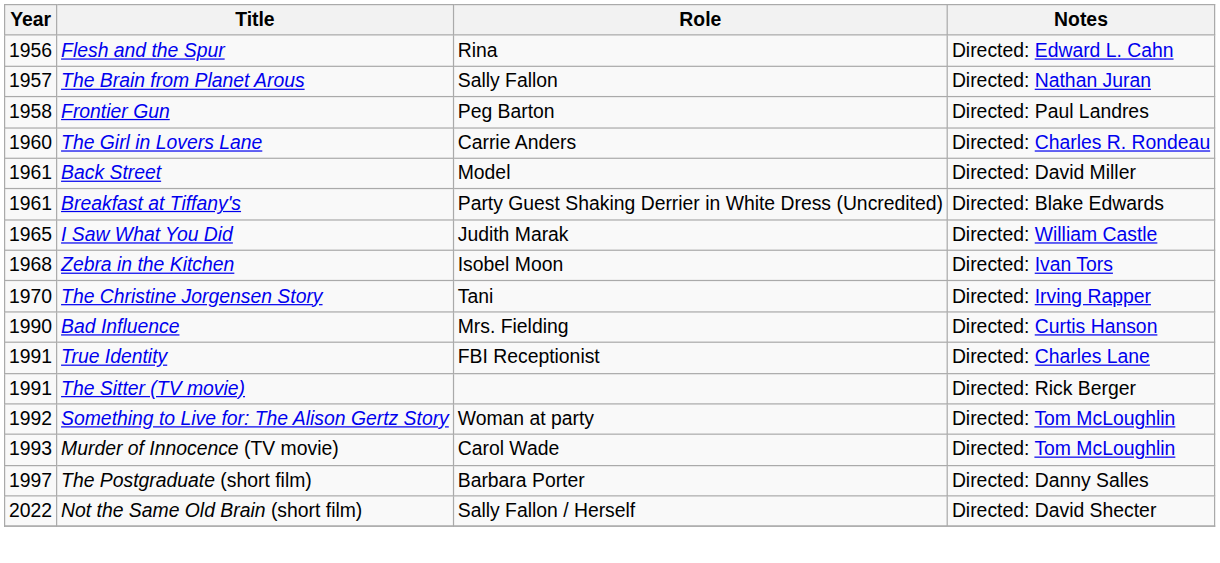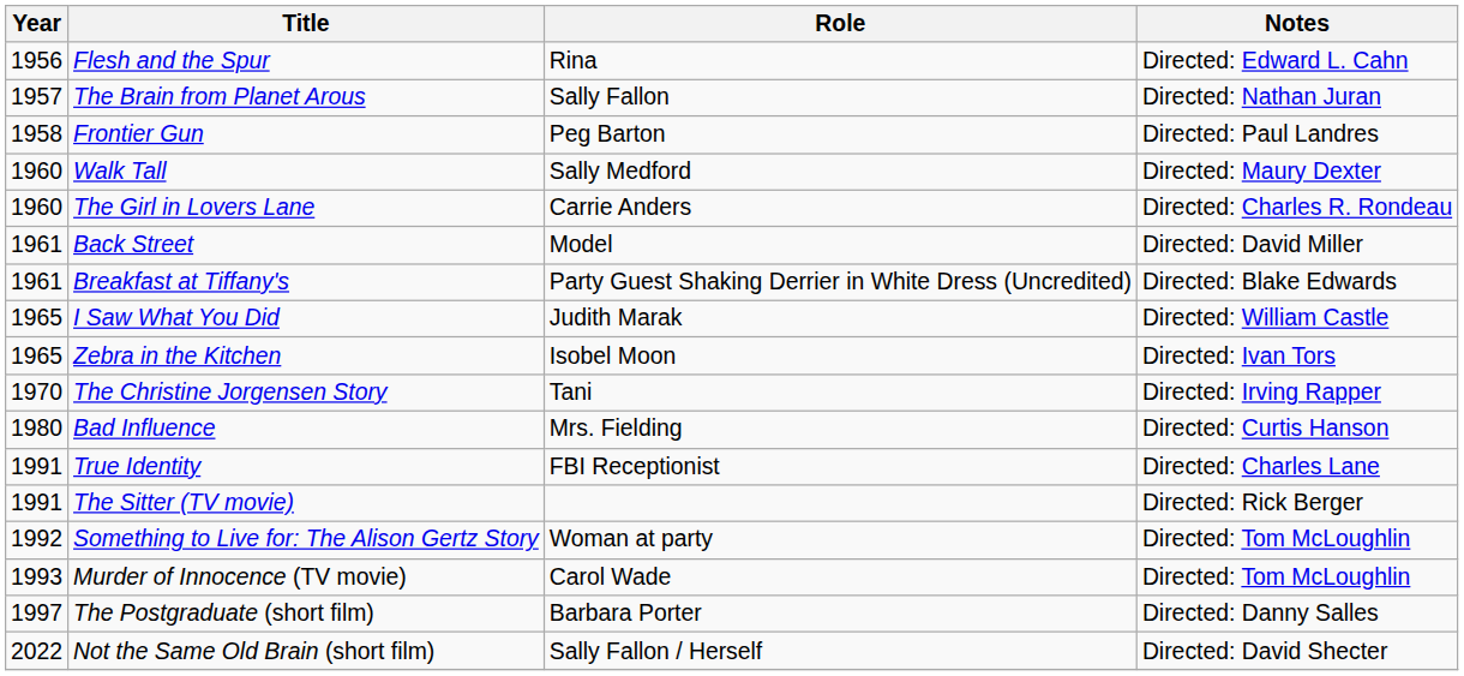 <table class="wikitable sortable">
 <tr>
 <th>Year</th>
 <th>Title</th>
 <th>Role</th>
 <th>Notes</th>
 </tr>
 <tr>
 <td>1956</td>
 <td><em><a href='#'>Flesh and the Spur</a></em></td>
 <td>Rina</td>
 <td>Directed: <a href='#'>Edward L. Cahn</a></td>
 </tr>
 <tr>
 <td>1957</td>
 <td><em><a href='#'>The Brain from Planet Arous</a></em></td>
 <td>Sally Fallon</td>
 <td>Directed: <a href='#'>Nathan Juran</a></td>
 </tr>
 <tr>
 <td>1958</td>
 <td><em><a href='#'>Frontier Gun</a></em></td>
 <td>Peg Barton</td>
 <td>Directed: Paul Landres</td>
 </tr>
 <tr>
 <td>1960</td>
+<td><em><a href='#'>Walk Tall</a></em></td>
+<td>Sally Medford</td>
+<td>Directed: <a href='#'>Maury Dexter</a></td>
+</tr>
+<tr>
+<td>1960</td>
 <td><em><a href='#'>The Girl in Lovers Lane</a></em></td>
 <td>Carrie Anders</td>
 <td>Directed: <a href='#'>Charles R. Rondeau</a></td>
 </tr>
 <tr>
 <td>1961</td>
 <td><em><a href='#'>Back Street</a></em></td>
 <td>Model</td>
 <td>Directed: David Miller</td>
 </tr>
 <tr>
 <td>1961</td>
 <td><em><a href='#'>Breakfast at Tiffany's</a></em></td>
 <td>Party Guest Shaking Derrier in White Dress (Uncredited)</td>
 <td>Directed: Blake Edwards</td>
 </tr>
 <tr>
 <td>1965</td>
 <td><em><a href='#'>I Saw What You Did</a></em></td>
 <td>Judith Marak</td>
 <td>Directed: <a href='#'>William Castle</a></td>
 </tr>
 <tr>
-<td>1968</td>
+<td>1965</td>
 <td><em><a href='#'>Zebra in the Kitchen</a></em></td>
 <td>Isobel Moon</td>
 <td>Directed: <a href='#'>Ivan Tors</a></td>
 </tr>
 <tr>
 <td>1970</td>
 <td><em><a href='#'>The Christine Jorgensen Story</a></em></td>
 <td>Tani</td>
 <td>Directed: <a href='#'>Irving Rapper</a></td>
 </tr>
 <tr>
-<td>1990</td>
+<td>1980</td>
 <td><em><a href='#'>Bad Influence</a></em></td>
 <td>Mrs. Fielding</td>
 <td>Directed: <a href='#'>Curtis Hanson</a></td>
 </tr>
 <tr>
 <td>1991</td>
 <td><em><a href='#'>True Identity</a></em></td>
 <td>FBI Receptionist</td>
 <td>Directed: <a href='#'>Charles Lane</a></td>
 </tr>
 <tr>
 <td>1991</td>
 <td><em><a href='#'>The Sitter (TV movie)</a></em></td>
 <td></td>
 <td>Directed: Rick Berger</td>
 </tr>
 <tr>
 <td>1992</td>
 <td><em><a href='#'>Something to Live for: The Alison Gertz Story</a></em></td>
 <td>Woman at party</td>
 <td>Directed: <a href='#'>Tom McLoughlin</a></td>
 </tr>
 <tr>
 <td>1993</td>
 <td><em>Murder of Innocence</em> (TV movie)</td>
 <td>Carol Wade</td>
 <td>Directed: <a href='#'>Tom McLoughlin</a></td>
 </tr>
 <tr>
 <td>1997</td>
 <td><em>The Postgraduate</em> (short film)</td>
 <td>Barbara Porter</td>
 <td>Directed: Danny Salles</td>
 </tr>
 <tr>
 <td>2022</td>
 <td><em>Not the Same Old Brain</em> (short film)</td>
 <td>Sally Fallon / Herself</td>
 <td>Directed: David Shecter</td>
 </tr>
 <tr>
 </tr>
 </table>
